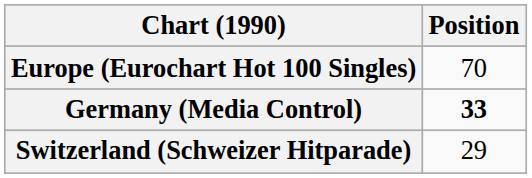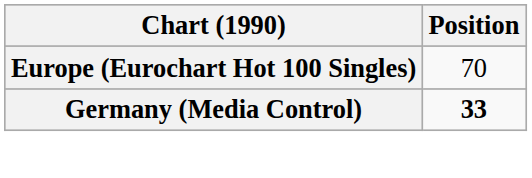 <table class="wikitable sortable plainrowheaders" style="text-align:center">
 <tr>
 <th>Chart (1990)</th>
 <th>Position</th>
 </tr>
 <tr>
 <th scope="row">Europe (Eurochart Hot 100 Singles)</th>
 <td>70</td>
 </tr>
 <tr>
 <th scope="row">Germany (Media Control)</th>
 <td><strong>33</strong></td>
 </tr>
-<tr>
-<th scope="row">Switzerland (Schweizer Hitparade)</th>
-<td>29</td>
-</tr>
 </table>
